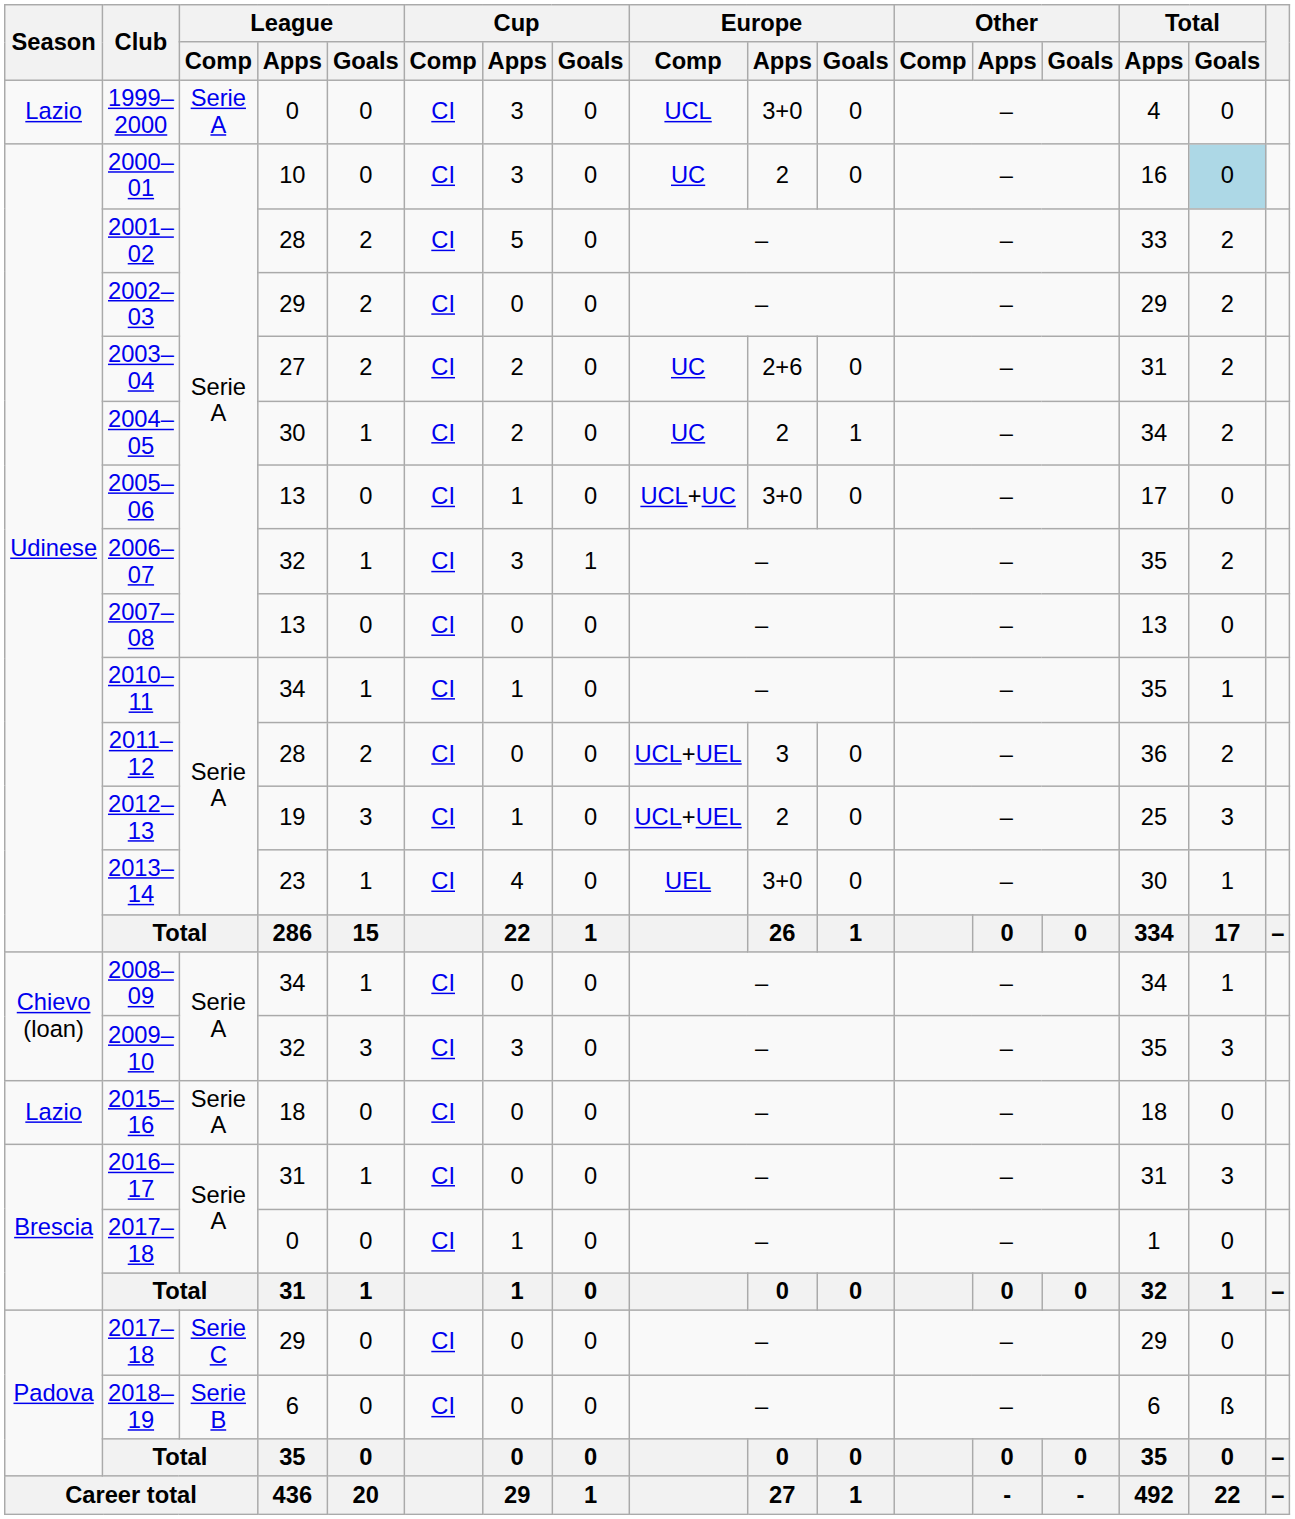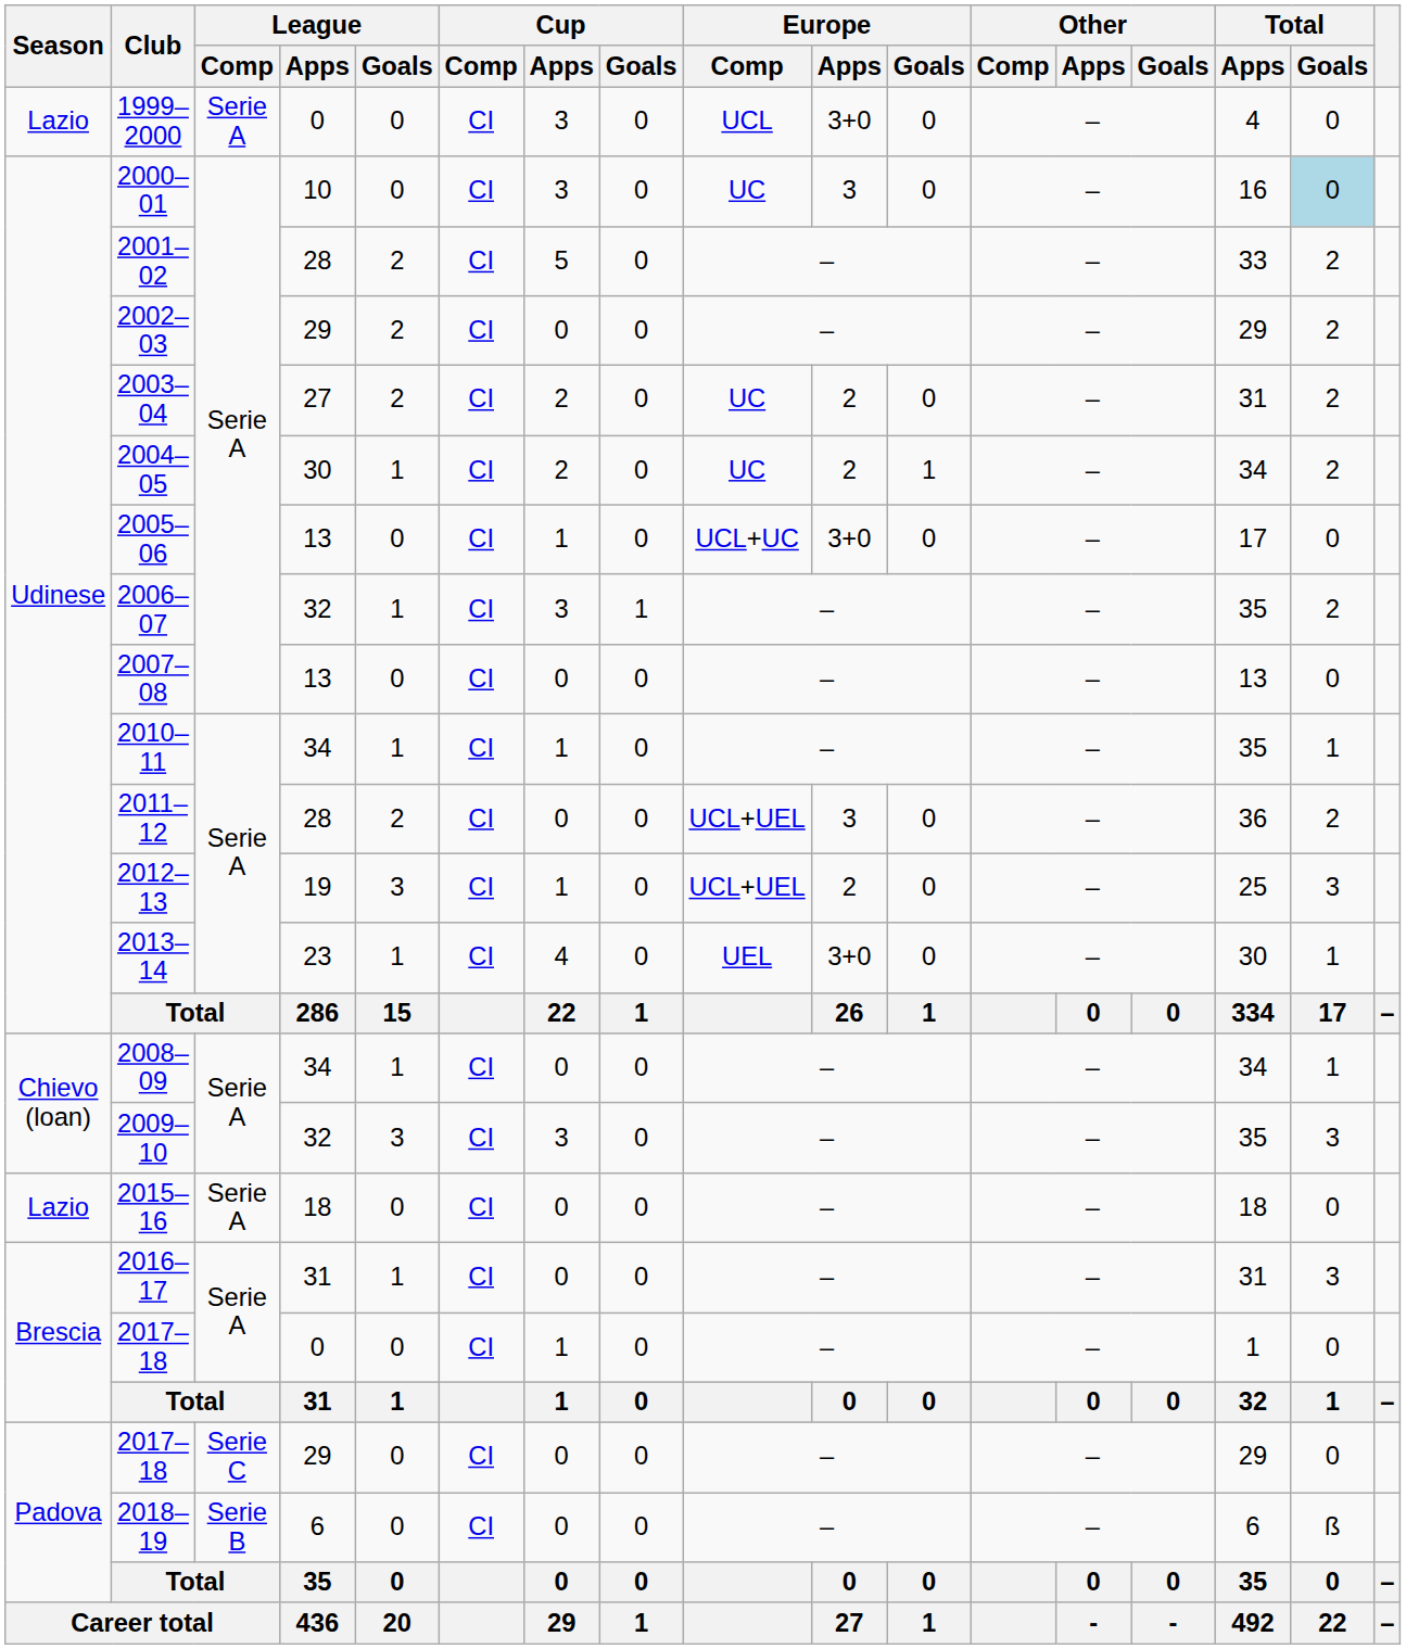 <table class="wikitable" style="text-align:center">
 <tr>
 <th rowspan="2">Season</th>
 <th rowspan="2">Club</th>
 <th colspan="3">League</th>
 <th colspan="3">Cup</th>
 <th colspan="3">Europe</th>
 <th colspan="3">Other</th>
 <th colspan="2">Total</th>
 <th rowspan="2"></th>
 </tr>
 <tr>
 <th>Comp</th>
 <th>Apps</th>
 <th>Goals</th>
 <th>Comp</th>
 <th>Apps</th>
 <th>Goals</th>
 <th>Comp</th>
 <th>Apps</th>
 <th>Goals</th>
 <th>Comp</th>
 <th>Apps</th>
 <th>Goals</th>
 <th>Apps</th>
 <th>Goals</th>
 </tr>
 <tr>
 <td><a href='#'>Lazio</a></td>
 <td><a href='#'>1999–2000</a></td>
 <td><a href='#'>Serie A</a></td>
 <td>0</td>
 <td>0</td>
 <td><a href='#'>CI</a></td>
 <td>3</td>
 <td>0</td>
 <td><a href='#'>UCL</a></td>
 <td>3+0</td>
 <td>0</td>
 <td colspan="3">–</td>
 <td>4</td>
 <td>0</td>
 <td></td>
 </tr>
 <tr>
 <td rowspan="13"><a href='#'>Udinese</a></td>
 <td><a href='#'>2000–01</a></td>
 <td rowspan=8>Serie A</td>
 <td>10</td>
 <td>0</td>
 <td><a href='#'>CI</a></td>
 <td>3</td>
 <td>0</td>
 <td><a href='#'>UC</a></td>
-<td>2</td>
+<td>3</td>
 <td>0</td>
 <td colspan="3">–</td>
 <td>16</td>
 <td style="background: lightblue;">0</td>
 <td></td>
 </tr>
 <tr>
 <td><a href='#'>2001–02</a></td>
 <td>28</td>
 <td>2</td>
 <td><a href='#'>CI</a></td>
 <td>5</td>
 <td>0</td>
 <td colspan="3">–</td>
 <td colspan="3">–</td>
 <td>33</td>
 <td>2</td>
 <td></td>
 </tr>
 <tr>
 <td><a href='#'>2002–03</a></td>
 <td>29</td>
 <td>2</td>
 <td><a href='#'>CI</a></td>
 <td>0</td>
 <td>0</td>
 <td colspan="3">–</td>
 <td colspan="3">–</td>
 <td>29</td>
 <td>2</td>
 <td></td>
 </tr>
 <tr>
 <td><a href='#'>2003–04</a></td>
 <td>27</td>
 <td>2</td>
 <td><a href='#'>CI</a></td>
 <td>2</td>
 <td>0</td>
 <td><a href='#'>UC</a></td>
-<td>2+6</td>
+<td>2</td>
 <td>0</td>
 <td colspan="3">–</td>
 <td>31</td>
 <td>2</td>
 <td></td>
 </tr>
 <tr>
 <td><a href='#'>2004–05</a></td>
 <td>30</td>
 <td>1</td>
 <td><a href='#'>CI</a></td>
 <td>2</td>
 <td>0</td>
 <td><a href='#'>UC</a></td>
 <td>2</td>
 <td>1</td>
 <td colspan="3">–</td>
 <td>34</td>
 <td>2</td>
 <td></td>
 </tr>
 <tr>
 <td><a href='#'>2005–06</a></td>
 <td>13</td>
 <td>0</td>
 <td><a href='#'>CI</a></td>
 <td>1</td>
 <td>0</td>
 <td><a href='#'>UCL</a>+<a href='#'>UC</a></td>
 <td>3+0</td>
 <td>0</td>
 <td colspan="3">–</td>
 <td>17</td>
 <td>0</td>
 <td></td>
 </tr>
 <tr>
 <td><a href='#'>2006–07</a></td>
 <td>32</td>
 <td>1</td>
 <td><a href='#'>CI</a></td>
 <td>3</td>
 <td>1</td>
 <td colspan="3">–</td>
 <td colspan="3">–</td>
 <td>35</td>
 <td>2</td>
 <td></td>
 </tr>
 <tr>
 <td><a href='#'>2007–08</a></td>
 <td>13</td>
 <td>0</td>
 <td><a href='#'>CI</a></td>
 <td>0</td>
 <td>0</td>
 <td colspan="3">–</td>
 <td colspan="3">–</td>
 <td>13</td>
 <td>0</td>
 <td></td>
 </tr>
 <tr>
 <td><a href='#'>2010–11</a></td>
 <td rowspan="4">Serie A</td>
 <td>34</td>
 <td>1</td>
 <td><a href='#'>CI</a></td>
 <td>1</td>
 <td>0</td>
 <td colspan="3">–</td>
 <td colspan="3">–</td>
 <td>35</td>
 <td>1</td>
 <td></td>
 </tr>
 <tr>
 <td><a href='#'>2011–12</a></td>
 <td>28</td>
 <td>2</td>
 <td><a href='#'>CI</a></td>
 <td>0</td>
 <td>0</td>
 <td><a href='#'>UCL</a>+<a href='#'>UEL</a></td>
 <td>3</td>
 <td>0</td>
 <td colspan="3">–</td>
 <td>36</td>
 <td>2</td>
 <td></td>
 </tr>
 <tr>
 <td><a href='#'>2012–13</a></td>
 <td>19</td>
 <td>3</td>
 <td><a href='#'>CI</a></td>
 <td>1</td>
 <td>0</td>
 <td><a href='#'>UCL</a>+<a href='#'>UEL</a></td>
 <td>2</td>
 <td>0</td>
 <td colspan="3">–</td>
 <td>25</td>
 <td>3</td>
 <td></td>
 </tr>
 <tr>
 <td><a href='#'>2013–14</a></td>
 <td>23</td>
 <td>1</td>
 <td><a href='#'>CI</a></td>
 <td>4</td>
 <td>0</td>
 <td><a href='#'>UEL</a></td>
 <td>3+0</td>
 <td>0</td>
 <td colspan="3">–</td>
 <td>30</td>
 <td>1</td>
 <td></td>
 </tr>
 <tr>
 <th colspan="2">Total</th>
 <th>286</th>
 <th>15</th>
 <th></th>
 <th>22</th>
 <th>1</th>
 <th></th>
 <th>26</th>
 <th>1</th>
 <th></th>
 <th>0</th>
 <th>0</th>
 <th>334</th>
 <th>17</th>
 <th>–</th>
 </tr>
 <tr>
 <td rowspan="2"><a href='#'>Chievo</a> (loan)</td>
 <td><a href='#'>2008–09</a></td>
 <td rowspan="2">Serie A</td>
 <td>34</td>
 <td>1</td>
 <td><a href='#'>CI</a></td>
 <td>0</td>
 <td>0</td>
 <td colspan="3">–</td>
 <td colspan="3">–</td>
 <td>34</td>
 <td>1</td>
 <td></td>
 </tr>
 <tr>
 <td><a href='#'>2009–10</a></td>
 <td>32</td>
 <td>3</td>
 <td><a href='#'>CI</a></td>
 <td>3</td>
 <td>0</td>
 <td colspan="3">–</td>
 <td colspan="3">–</td>
 <td>35</td>
 <td>3</td>
 <td></td>
 </tr>
 <tr>
 <td><a href='#'>Lazio</a></td>
 <td><a href='#'>2015–16</a></td>
 <td>Serie A</td>
 <td>18</td>
 <td>0</td>
 <td><a href='#'>CI</a></td>
 <td>0</td>
 <td>0</td>
 <td colspan="3">–</td>
 <td colspan="3">–</td>
 <td>18</td>
 <td>0</td>
 <td></td>
 </tr>
 <tr>
 <td rowspan="3"><a href='#'>Brescia</a></td>
 <td><a href='#'>2016–17</a></td>
 <td rowspan="2">Serie A</td>
 <td>31</td>
 <td>1</td>
 <td><a href='#'>CI</a></td>
 <td>0</td>
 <td>0</td>
 <td colspan="3">–</td>
 <td colspan="3">–</td>
 <td>31</td>
 <td>3</td>
 <td></td>
 </tr>
 <tr>
 <td><a href='#'>2017–18</a></td>
 <td>0</td>
 <td>0</td>
 <td><a href='#'>CI</a></td>
 <td>1</td>
 <td>0</td>
 <td colspan="3">–</td>
 <td colspan="3">–</td>
 <td>1</td>
 <td>0</td>
 <td></td>
 </tr>
 <tr>
 <th colspan="2">Total</th>
 <th>31</th>
 <th>1</th>
 <th></th>
 <th>1</th>
 <th>0</th>
 <th></th>
 <th>0</th>
 <th>0</th>
 <th></th>
 <th>0</th>
 <th>0</th>
 <th>32</th>
 <th>1</th>
 <th>–</th>
 </tr>
 <tr>
 <td rowspan="3"><a href='#'>Padova</a></td>
 <td><a href='#'>2017–18</a></td>
 <td><a href='#'>Serie C</a></td>
 <td>29</td>
 <td>0</td>
 <td><a href='#'>CI</a></td>
 <td>0</td>
 <td>0</td>
 <td colspan="3">–</td>
 <td colspan="3">–</td>
 <td>29</td>
 <td>0</td>
 <td></td>
 </tr>
 <tr>
 <td><a href='#'>2018–19</a></td>
 <td><a href='#'>Serie B</a></td>
 <td>6</td>
 <td>0</td>
 <td><a href='#'>CI</a></td>
 <td>0</td>
 <td>0</td>
 <td colspan="3">–</td>
 <td colspan="3">–</td>
 <td>6</td>
 <td>ß</td>
 <td></td>
 </tr>
 <tr>
 <th colspan="2">Total</th>
 <th>35</th>
 <th>0</th>
 <th></th>
 <th>0</th>
 <th>0</th>
 <th></th>
 <th>0</th>
 <th>0</th>
 <th></th>
 <th>0</th>
 <th>0</th>
 <th>35</th>
 <th>0</th>
 <th>–</th>
 </tr>
 <tr>
 <th colspan="3">Career total</th>
 <th>436</th>
 <th>20</th>
 <th></th>
 <th>29</th>
 <th>1</th>
 <th></th>
 <th>27</th>
 <th>1</th>
 <th></th>
 <th>-</th>
 <th>-</th>
 <th>492</th>
 <th>22</th>
 <th>–</th>
 </tr>
 </table>
